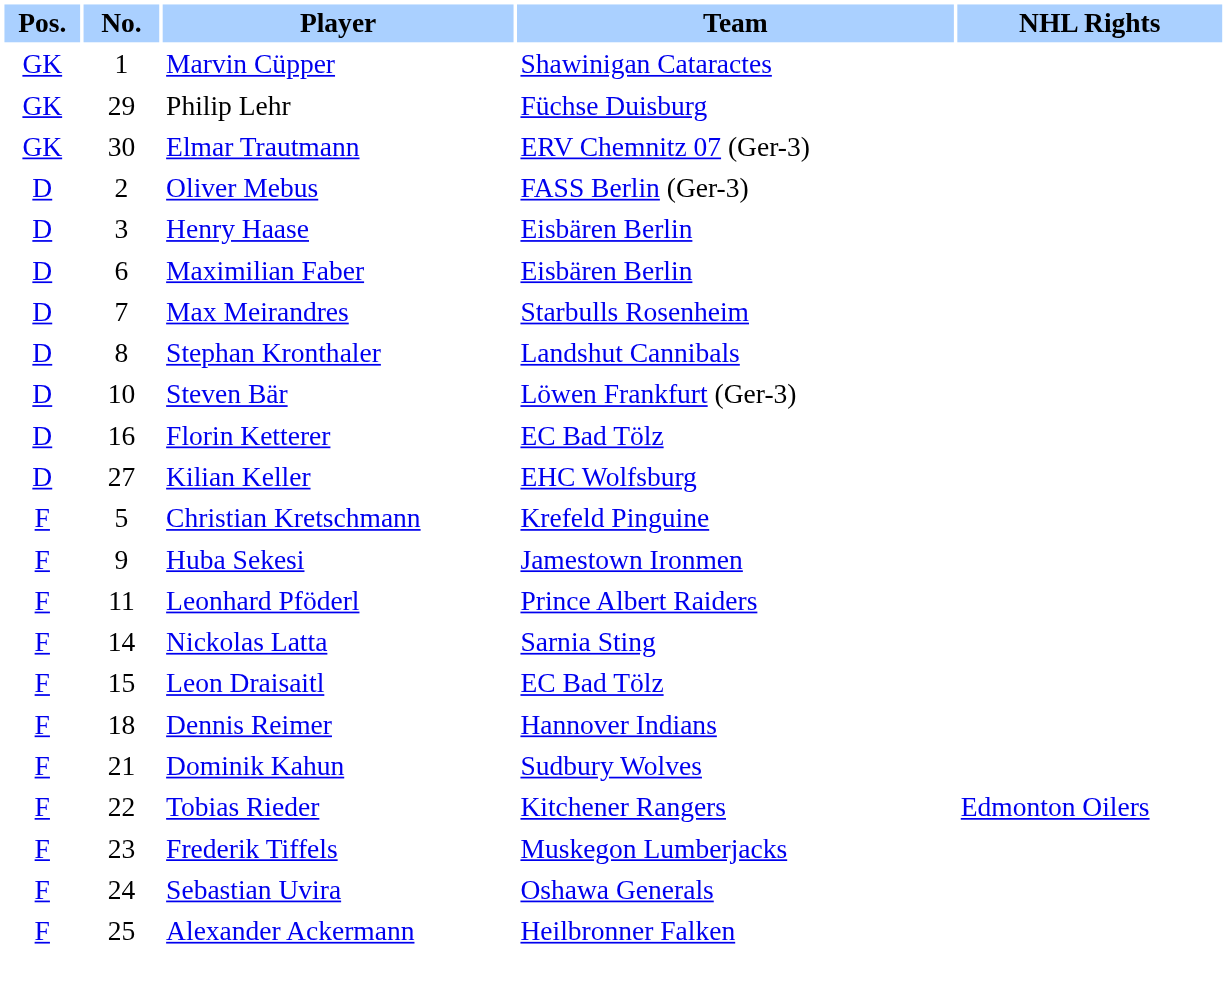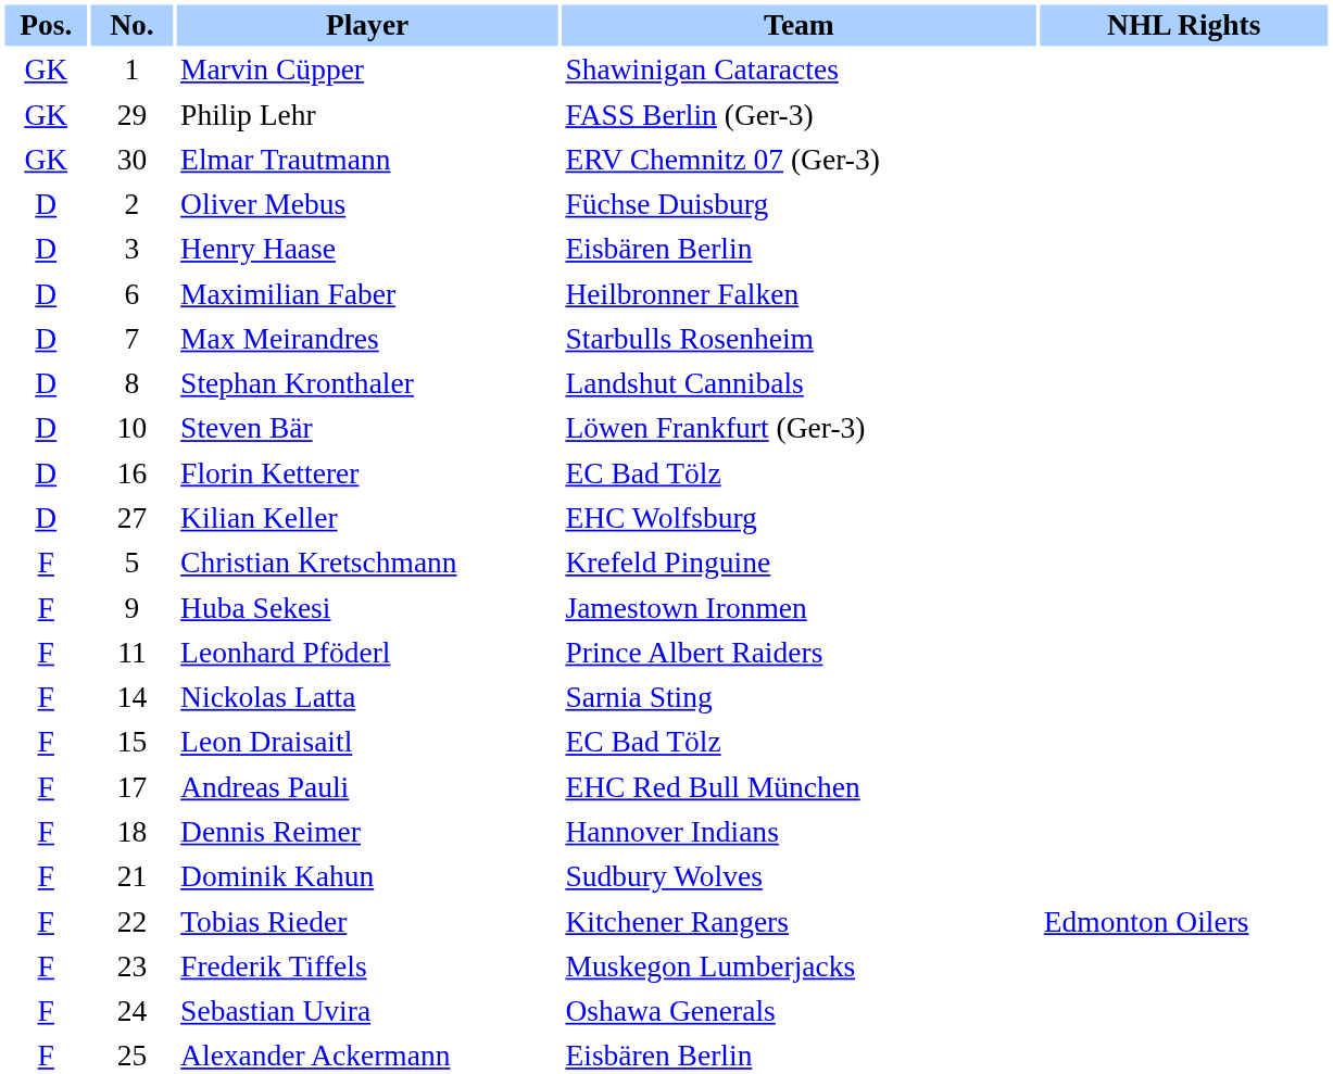 <table border="0" cellspacing="2" cellpadding="2">
 <tr bgcolor=AAD0FF>
 <th width=40>Pos.</th>
 <th width=40>No.</th>
 <th width=200>Player</th>
 <th width=250>Team</th>
 <th width=150>NHL Rights</th>
 </tr>
 <tr>
 <td style="text-align:center;"><a href='#'>GK</a></td>
 <td style="text-align:center;">1</td>
 <td><a href='#'>Marvin Cüpper</a></td>
 <td> <a href='#'>Shawinigan Cataractes</a></td>
 <td></td>
 </tr>
 <tr>
 <td style="text-align:center;"><a href='#'>GK</a></td>
 <td style="text-align:center;">29</td>
 <td>Philip Lehr</td>
-<td> <a href='#'>Füchse Duisburg</a></td>
+<td> <a href='#'>FASS Berlin</a> (Ger-3)</td>
 <td></td>
 </tr>
 <tr>
 <td style="text-align:center;"><a href='#'>GK</a></td>
 <td style="text-align:center;">30</td>
 <td><a href='#'>Elmar Trautmann</a></td>
 <td> <a href='#'>ERV Chemnitz 07</a> (Ger-3)</td>
 <td></td>
 </tr>
 <tr>
 <td style="text-align:center;"><a href='#'>D</a></td>
 <td style="text-align:center;">2</td>
 <td><a href='#'>Oliver Mebus</a></td>
-<td> <a href='#'>FASS Berlin</a> (Ger-3)</td>
+<td> <a href='#'>Füchse Duisburg</a></td>
 <td></td>
 </tr>
 <tr>
 <td style="text-align:center;"><a href='#'>D</a></td>
 <td style="text-align:center;">3</td>
 <td><a href='#'>Henry Haase</a></td>
 <td> <a href='#'>Eisbären Berlin</a></td>
 <td></td>
 </tr>
 <tr>
 <td style="text-align:center;"><a href='#'>D</a></td>
 <td style="text-align:center;">6</td>
 <td><a href='#'>Maximilian Faber</a></td>
-<td> <a href='#'>Eisbären Berlin</a></td>
+<td> <a href='#'>Heilbronner Falken</a></td>
 <td></td>
 </tr>
 <tr>
 <td style="text-align:center;"><a href='#'>D</a></td>
 <td style="text-align:center;">7</td>
 <td><a href='#'>Max Meirandres</a></td>
 <td> <a href='#'>Starbulls Rosenheim</a></td>
 <td></td>
 </tr>
 <tr>
 <td style="text-align:center;"><a href='#'>D</a></td>
 <td style="text-align:center;">8</td>
 <td><a href='#'>Stephan Kronthaler</a></td>
 <td> <a href='#'>Landshut Cannibals</a></td>
 <td></td>
 </tr>
 <tr>
 <td style="text-align:center;"><a href='#'>D</a></td>
 <td style="text-align:center;">10</td>
 <td><a href='#'>Steven Bär</a></td>
 <td> <a href='#'>Löwen Frankfurt</a> (Ger-3)</td>
 <td></td>
 </tr>
 <tr>
 <td style="text-align:center;"><a href='#'>D</a></td>
 <td style="text-align:center;">16</td>
 <td><a href='#'>Florin Ketterer</a></td>
 <td> <a href='#'>EC Bad Tölz</a></td>
 <td></td>
 </tr>
 <tr>
 <td style="text-align:center;"><a href='#'>D</a></td>
 <td style="text-align:center;">27</td>
 <td><a href='#'>Kilian Keller</a></td>
 <td> <a href='#'>EHC Wolfsburg</a></td>
 <td></td>
 </tr>
 <tr>
 <td style="text-align:center;"><a href='#'>F</a></td>
 <td style="text-align:center;">5</td>
 <td><a href='#'>Christian Kretschmann</a></td>
 <td> <a href='#'>Krefeld Pinguine</a></td>
 <td></td>
 </tr>
 <tr>
 <td style="text-align:center;"><a href='#'>F</a></td>
 <td style="text-align:center;">9</td>
 <td><a href='#'>Huba Sekesi</a></td>
 <td> <a href='#'>Jamestown Ironmen</a></td>
 <td></td>
 </tr>
 <tr>
 <td style="text-align:center;"><a href='#'>F</a></td>
 <td style="text-align:center;">11</td>
 <td><a href='#'>Leonhard Pföderl</a></td>
 <td> <a href='#'>Prince Albert Raiders</a></td>
 <td></td>
 </tr>
 <tr>
 <td style="text-align:center;"><a href='#'>F</a></td>
 <td style="text-align:center;">14</td>
 <td><a href='#'>Nickolas Latta</a></td>
 <td> <a href='#'>Sarnia Sting</a></td>
 <td></td>
 </tr>
 <tr>
 <td style="text-align:center;"><a href='#'>F</a></td>
 <td style="text-align:center;">15</td>
 <td><a href='#'>Leon Draisaitl</a></td>
 <td> <a href='#'>EC Bad Tölz</a></td>
 <td></td>
 </tr>
 <tr>
 <td style="text-align:center;"><a href='#'>F</a></td>
+<td style="text-align:center;">17</td>
+<td><a href='#'>Andreas Pauli</a></td>
+<td> <a href='#'>EHC Red Bull München</a></td>
+<td></td>
+</tr>
+<tr>
+<td style="text-align:center;"><a href='#'>F</a></td>
 <td style="text-align:center;">18</td>
 <td><a href='#'>Dennis Reimer</a></td>
 <td> <a href='#'>Hannover Indians</a></td>
 <td></td>
 </tr>
 <tr>
 <td style="text-align:center;"><a href='#'>F</a></td>
 <td style="text-align:center;">21</td>
 <td><a href='#'>Dominik Kahun</a></td>
 <td> <a href='#'>Sudbury Wolves</a></td>
 <td></td>
 </tr>
 <tr>
 <td style="text-align:center;"><a href='#'>F</a></td>
 <td style="text-align:center;">22</td>
 <td><a href='#'>Tobias Rieder</a></td>
 <td> <a href='#'>Kitchener Rangers</a></td>
 <td><a href='#'>Edmonton Oilers</a></td>
 </tr>
 <tr>
 <td style="text-align:center;"><a href='#'>F</a></td>
 <td style="text-align:center;">23</td>
 <td><a href='#'>Frederik Tiffels</a></td>
 <td> <a href='#'>Muskegon Lumberjacks</a></td>
 <td></td>
 </tr>
 <tr>
 <td style="text-align:center;"><a href='#'>F</a></td>
 <td style="text-align:center;">24</td>
 <td><a href='#'>Sebastian Uvira</a></td>
 <td> <a href='#'>Oshawa Generals</a></td>
 <td></td>
 </tr>
 <tr>
 <td style="text-align:center;"><a href='#'>F</a></td>
 <td style="text-align:center;">25</td>
 <td><a href='#'>Alexander Ackermann</a></td>
-<td> <a href='#'>Heilbronner Falken</a></td>
+<td> <a href='#'>Eisbären Berlin</a></td>
 <td></td>
 </tr>
 </table>
